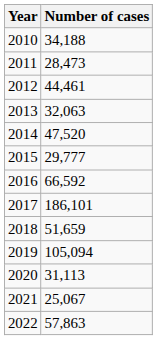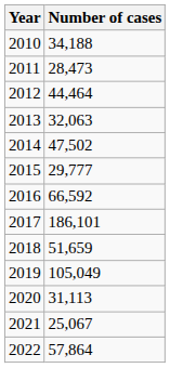 <table class="wikitable sortable">
 <tr>
 <th scope="row">Year</th>
 <th scope="row">Number of cases</th>
 </tr>
 <tr>
 <td>2010</td>
 <td>34,188</td>
 </tr>
 <tr>
 <td>2011</td>
 <td>28,473</td>
 </tr>
 <tr>
 <td>2012</td>
-<td>44,461</td>
+<td>44,464</td>
 </tr>
 <tr>
 <td>2013</td>
 <td>32,063</td>
 </tr>
 <tr>
 <td>2014</td>
-<td>47,520</td>
+<td>47,502</td>
 </tr>
 <tr>
 <td>2015</td>
 <td>29,777</td>
 </tr>
 <tr>
 <td>2016</td>
 <td>66,592</td>
 </tr>
 <tr>
 <td>2017</td>
 <td>186,101</td>
 </tr>
 <tr>
 <td>2018</td>
 <td>51,659</td>
 </tr>
 <tr>
 <td>2019</td>
-<td>105,094</td>
+<td>105,049</td>
 </tr>
 <tr>
 <td>2020</td>
 <td>31,113</td>
 </tr>
 <tr>
 <td>2021</td>
 <td>25,067</td>
 </tr>
 <tr>
 <td>2022</td>
-<td>57,863</td>
+<td>57,864</td>
 </tr>
 </table>
